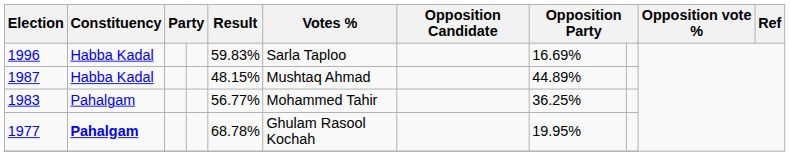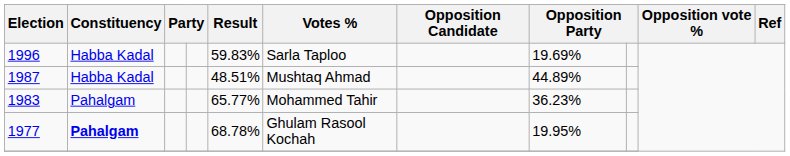 <table class="wikitable sortable">
 <tr>
 <th>Election</th>
 <th>Constituency</th>
 <th colspan="2">Party</th>
 <th>Result</th>
 <th>Votes %</th>
 <th>Opposition Candidate</th>
 <th colspan="2">Opposition Party</th>
 <th>Opposition vote %</th>
 <th>Ref</th>
 </tr>
 <tr>
 <td><a href='#'>1996</a></td>
 <td><a href='#'>Habba Kadal</a></td>
 <td></td>
 <td></td>
 <td>59.83%</td>
 <td>Sarla Taploo</td>
 <td></td>
-<td>16.69%</td>
+<td>19.69%</td>
 <td></td>
 </tr>
 <tr>
 <td><a href='#'>1987</a></td>
 <td><a href='#'>Habba Kadal</a></td>
 <td></td>
 <td></td>
-<td>48.15%</td>
+<td>48.51%</td>
 <td>Mushtaq Ahmad</td>
 <td></td>
 <td>44.89%</td>
 <td></td>
 </tr>
 <tr>
 <td><a href='#'>1983</a></td>
 <td><a href='#'>Pahalgam</a></td>
 <td></td>
 <td></td>
-<td>56.77%</td>
+<td>65.77%</td>
 <td>Mohammed Tahir</td>
 <td></td>
-<td>36.25%</td>
+<td>36.23%</td>
 <td></td>
 </tr>
 <tr>
 <td><a href='#'>1977</a></td>
 <td><strong><a href='#'>Pahalgam</a></strong></td>
 <td></td>
 <td></td>
 <td>68.78%</td>
 <td>Ghulam Rasool Kochah</td>
 <td></td>
 <td>19.95%</td>
 <td></td>
 </tr>
 <tr>
 </tr>
 </table>
